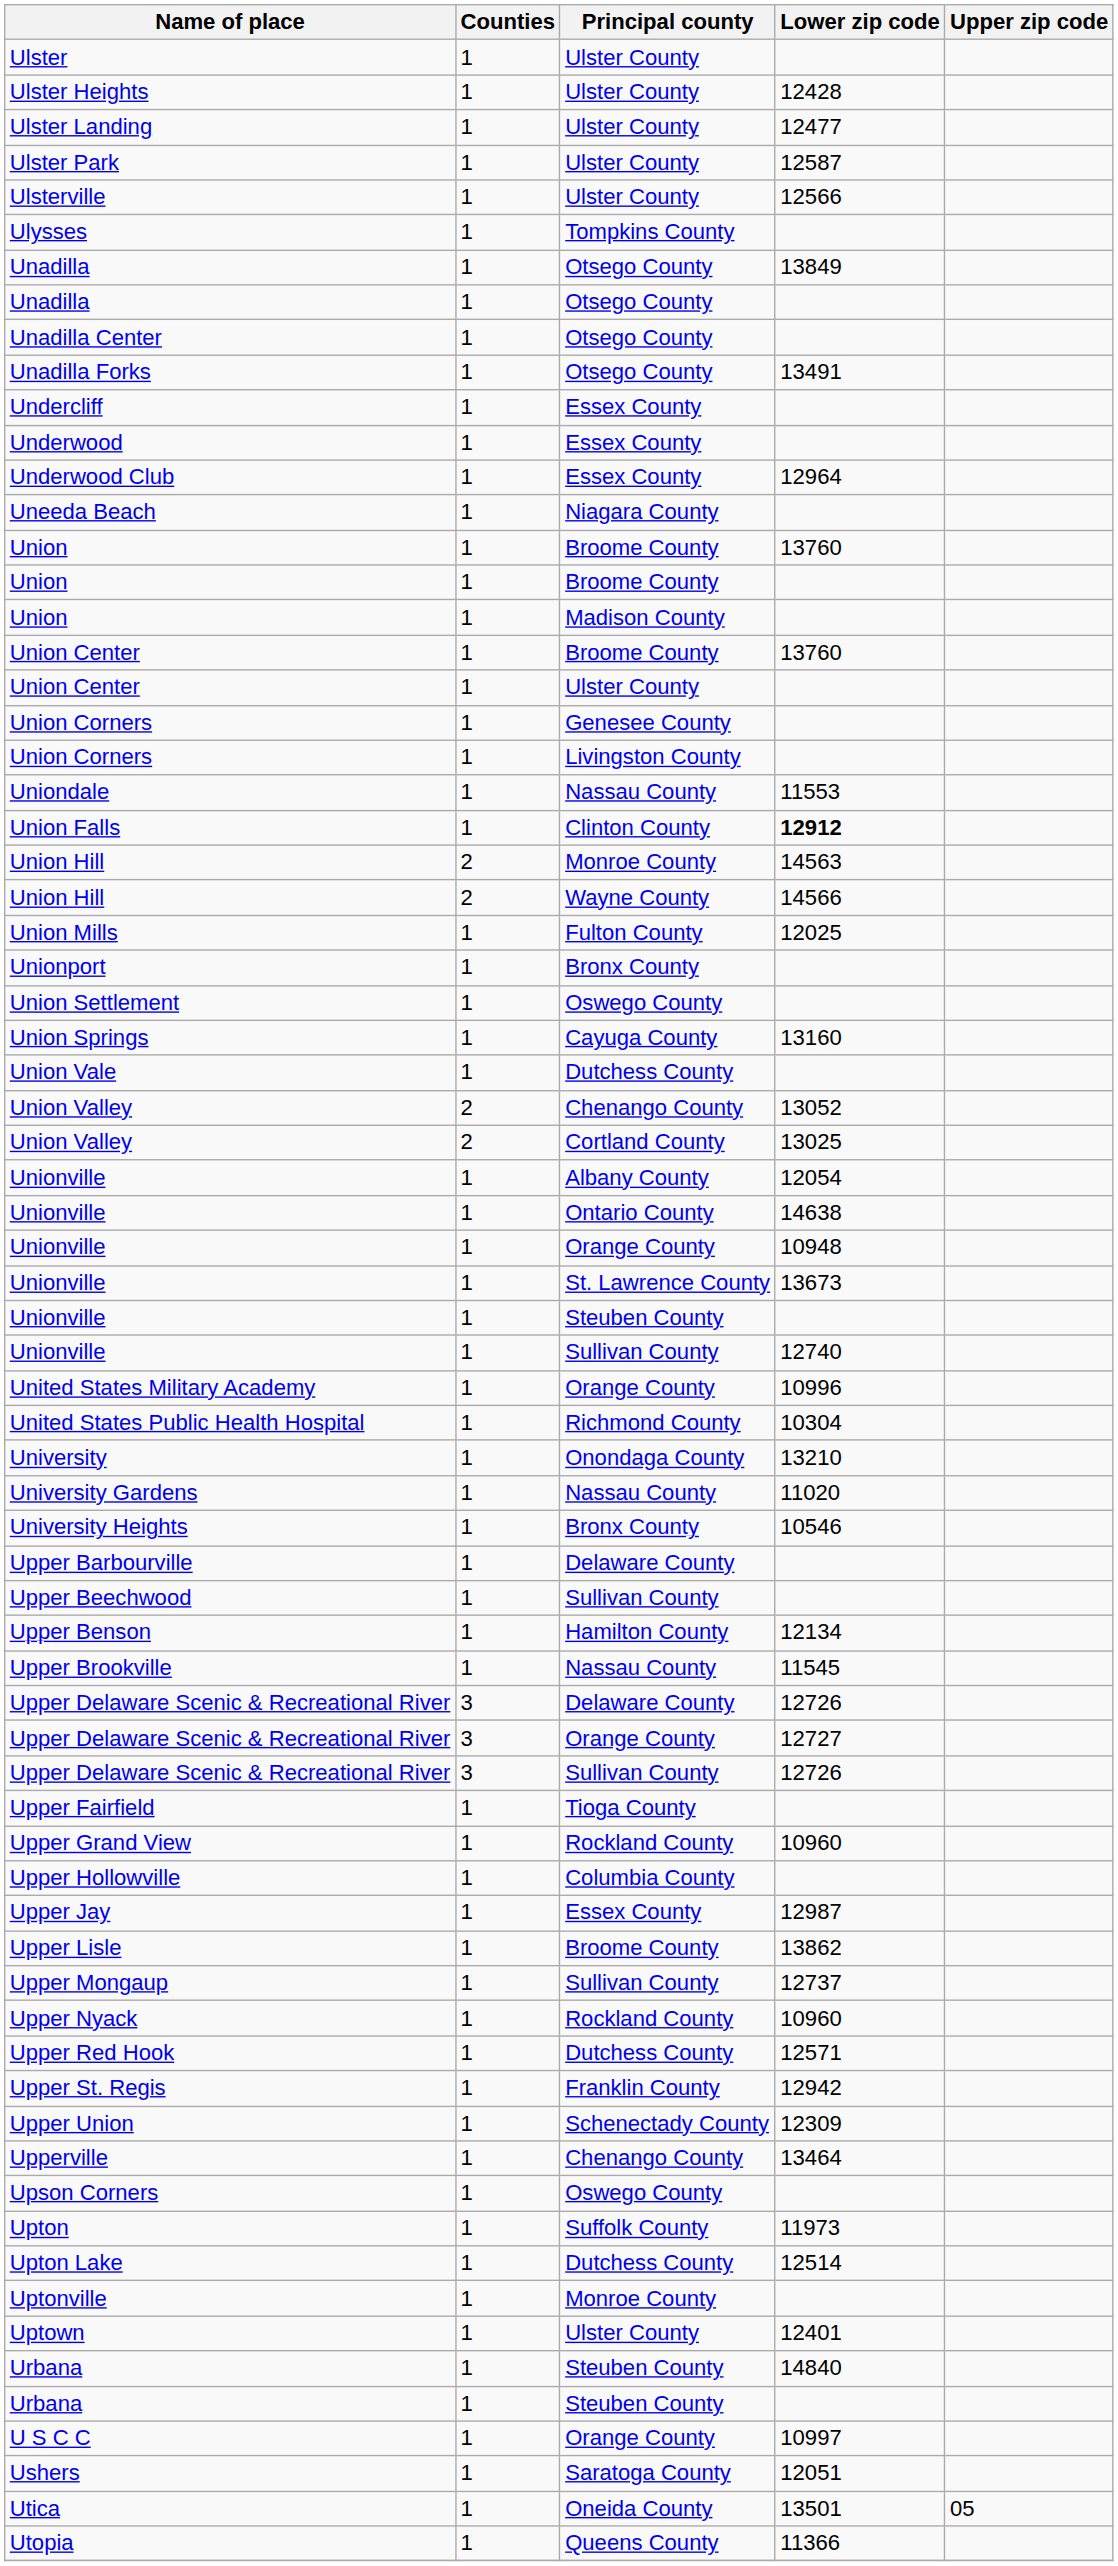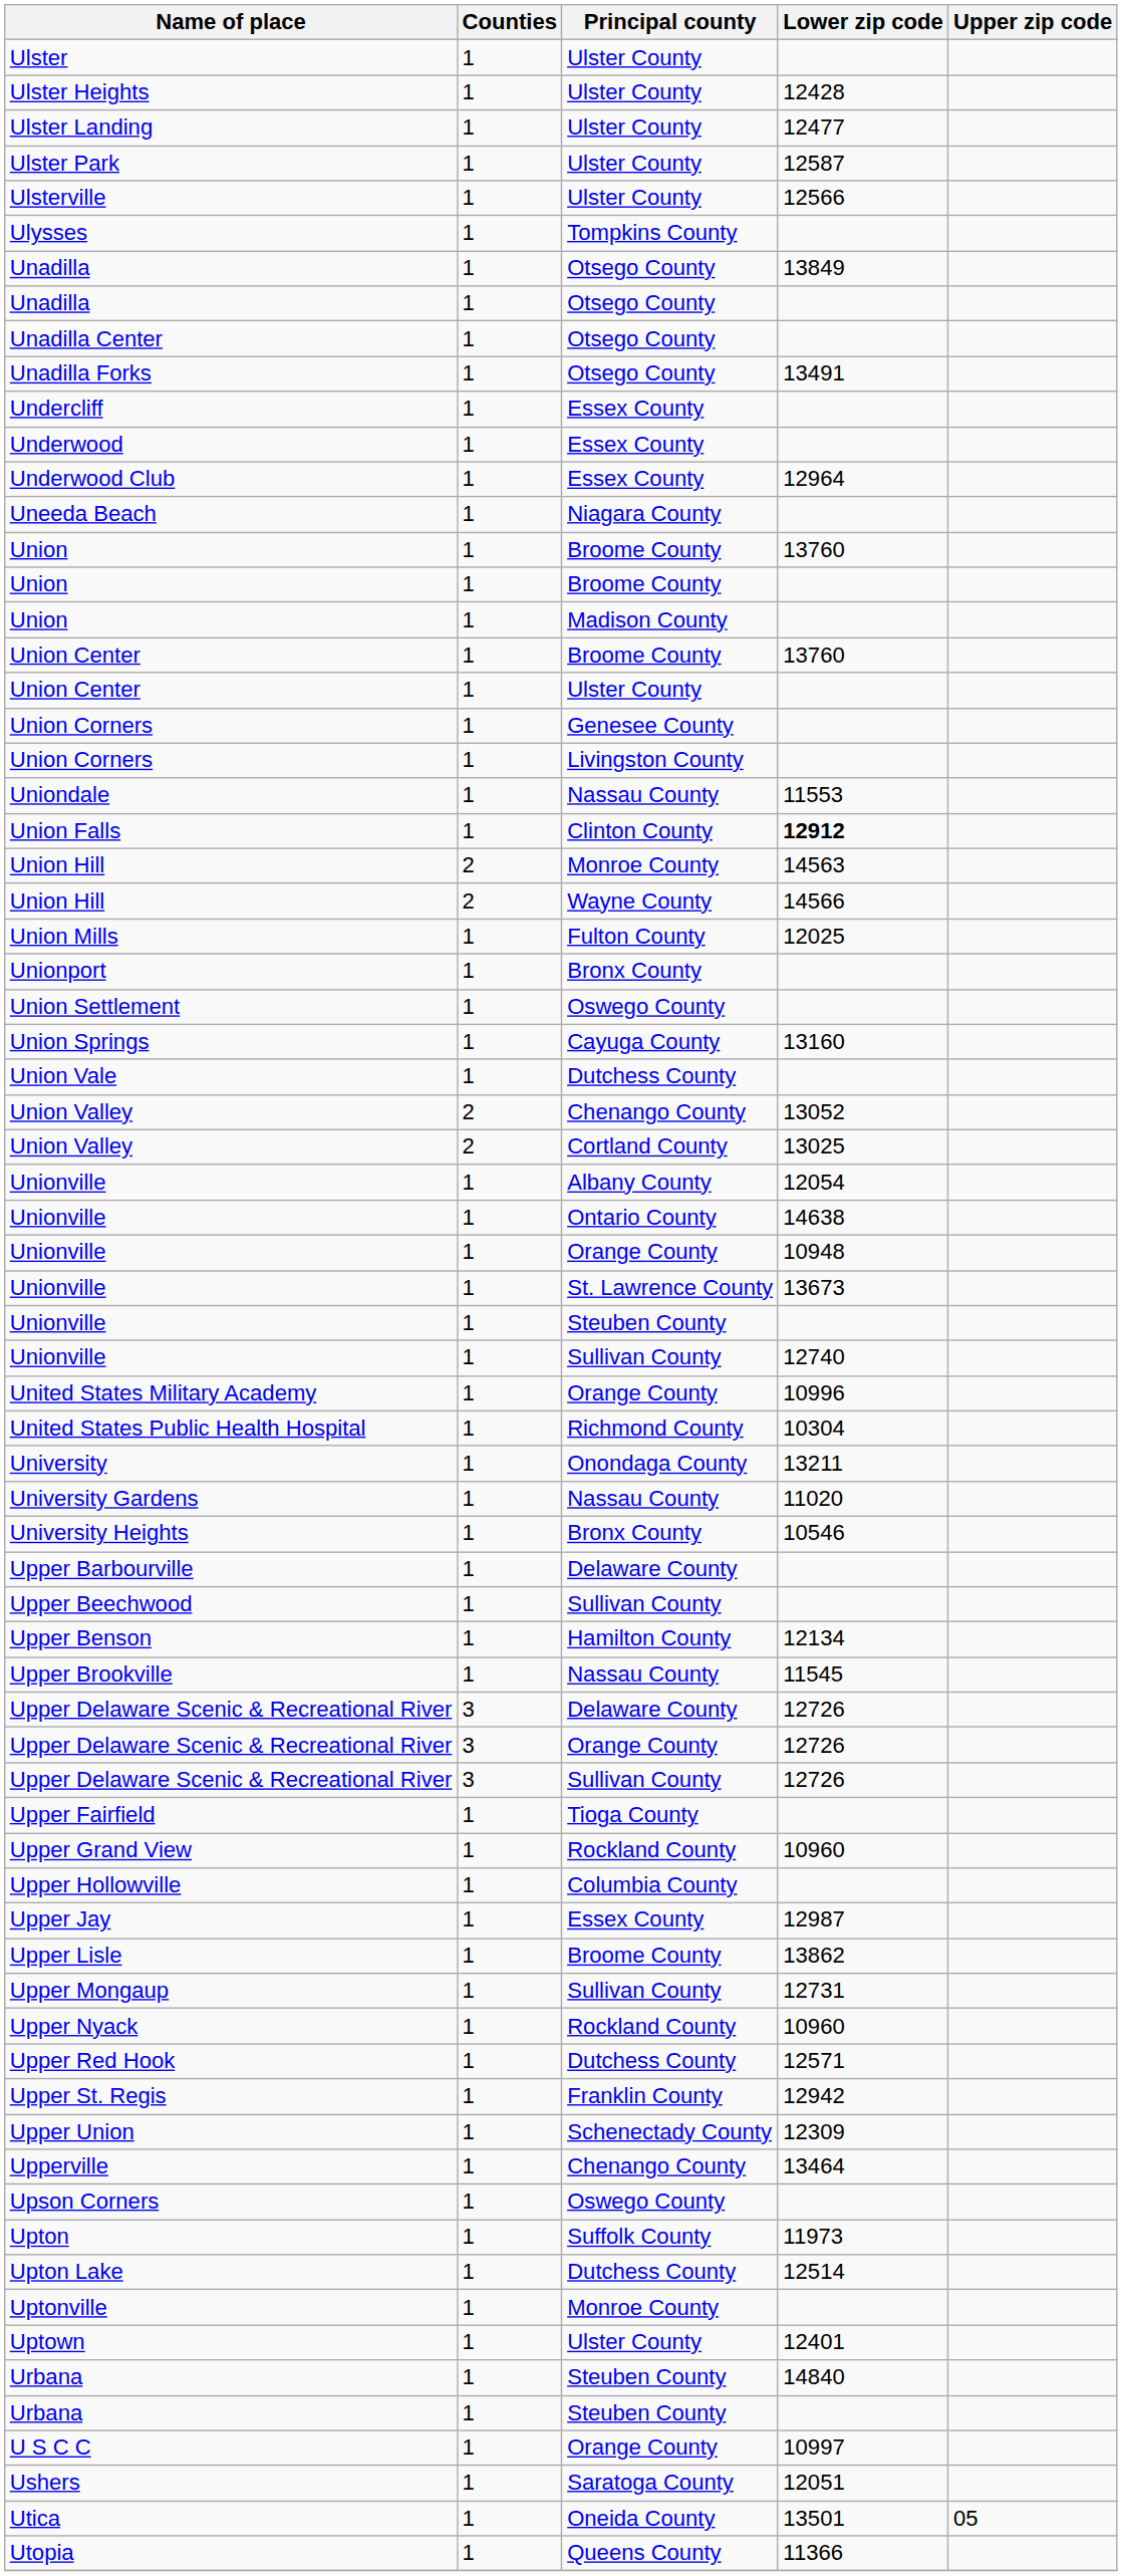 <table align="center" class="wikitable">
 <tr>
 <th>Name of place</th>
 <th>Counties</th>
 <th>Principal county</th>
 <th>Lower zip code</th>
 <th>Upper zip code</th>
 </tr>
 <tr --->
 <td><a href='#'>Ulster</a></td>
 <td>1</td>
 <td><a href='#'>Ulster County</a></td>
 <td> </td>
 <td> </td>
 </tr>
 <tr --->
 <td><a href='#'>Ulster Heights</a></td>
 <td>1</td>
 <td><a href='#'>Ulster County</a></td>
 <td>12428</td>
 <td> </td>
 </tr>
 <tr --->
 <td><a href='#'>Ulster Landing</a></td>
 <td>1</td>
 <td><a href='#'>Ulster County</a></td>
 <td>12477</td>
 <td> </td>
 </tr>
 <tr --->
 <td><a href='#'>Ulster Park</a></td>
 <td>1</td>
 <td><a href='#'>Ulster County</a></td>
 <td>12587</td>
 <td> </td>
 </tr>
 <tr --->
 <td><a href='#'>Ulsterville</a></td>
 <td>1</td>
 <td><a href='#'>Ulster County</a></td>
 <td>12566</td>
 <td> </td>
 </tr>
 <tr --->
 <td><a href='#'>Ulysses</a></td>
 <td>1</td>
 <td><a href='#'>Tompkins County</a></td>
 <td> </td>
 <td> </td>
 </tr>
 <tr --->
 <td><a href='#'>Unadilla</a></td>
 <td>1</td>
 <td><a href='#'>Otsego County</a></td>
 <td>13849</td>
 <td> </td>
 </tr>
 <tr --->
 <td><a href='#'>Unadilla</a></td>
 <td>1</td>
 <td><a href='#'>Otsego County</a></td>
 <td> </td>
 <td> </td>
 </tr>
 <tr --->
 <td><a href='#'>Unadilla Center</a></td>
 <td>1</td>
 <td><a href='#'>Otsego County</a></td>
 <td> </td>
 <td> </td>
 </tr>
 <tr --->
 <td><a href='#'>Unadilla Forks</a></td>
 <td>1</td>
 <td><a href='#'>Otsego County</a></td>
 <td>13491</td>
 <td> </td>
 </tr>
 <tr --->
 <td><a href='#'>Undercliff</a></td>
 <td>1</td>
 <td><a href='#'>Essex County</a></td>
 <td> </td>
 <td> </td>
 </tr>
 <tr --->
 <td><a href='#'>Underwood</a></td>
 <td>1</td>
 <td><a href='#'>Essex County</a></td>
 <td> </td>
 <td> </td>
 </tr>
 <tr --->
 <td><a href='#'>Underwood Club</a></td>
 <td>1</td>
 <td><a href='#'>Essex County</a></td>
 <td>12964</td>
 <td> </td>
 </tr>
 <tr --->
 <td><a href='#'>Uneeda Beach</a></td>
 <td>1</td>
 <td><a href='#'>Niagara County</a></td>
 <td> </td>
 <td> </td>
 </tr>
 <tr --->
 <td><a href='#'>Union</a></td>
 <td>1</td>
 <td><a href='#'>Broome County</a></td>
 <td>13760</td>
 <td> </td>
 </tr>
 <tr --->
 <td><a href='#'>Union</a></td>
 <td>1</td>
 <td><a href='#'>Broome County</a></td>
 <td> </td>
 <td> </td>
 </tr>
 <tr --->
 <td><a href='#'>Union</a></td>
 <td>1</td>
 <td><a href='#'>Madison County</a></td>
 <td> </td>
 <td> </td>
 </tr>
 <tr --->
 <td><a href='#'>Union Center</a></td>
 <td>1</td>
 <td><a href='#'>Broome County</a></td>
 <td>13760</td>
 <td> </td>
 </tr>
 <tr --->
 <td><a href='#'>Union Center</a></td>
 <td>1</td>
 <td><a href='#'>Ulster County</a></td>
 <td> </td>
 <td> </td>
 </tr>
 <tr --->
 <td><a href='#'>Union Corners</a></td>
 <td>1</td>
 <td><a href='#'>Genesee County</a></td>
 <td> </td>
 <td> </td>
 </tr>
 <tr --->
 <td><a href='#'>Union Corners</a></td>
 <td>1</td>
 <td><a href='#'>Livingston County</a></td>
 <td> </td>
 <td> </td>
 </tr>
 <tr --->
 <td><a href='#'>Uniondale</a></td>
 <td>1</td>
 <td><a href='#'>Nassau County</a></td>
 <td>11553</td>
 <td> </td>
 </tr>
 <tr --->
 <td><a href='#'>Union Falls</a></td>
 <td>1</td>
 <td><a href='#'>Clinton County</a></td>
 <td><strong>12912</strong></td>
 <td> </td>
 </tr>
 <tr --->
 <td><a href='#'>Union Hill</a></td>
 <td>2</td>
 <td><a href='#'>Monroe County</a></td>
 <td>14563</td>
 <td> </td>
 </tr>
 <tr --->
 <td><a href='#'>Union Hill</a></td>
 <td>2</td>
 <td><a href='#'>Wayne County</a></td>
 <td>14566</td>
 <td> </td>
 </tr>
 <tr --->
 <td><a href='#'>Union Mills</a></td>
 <td>1</td>
 <td><a href='#'>Fulton County</a></td>
 <td>12025</td>
 <td> </td>
 </tr>
 <tr --->
 <td><a href='#'>Unionport</a></td>
 <td>1</td>
 <td><a href='#'>Bronx County</a></td>
 <td> </td>
 <td> </td>
 </tr>
 <tr --->
 <td><a href='#'>Union Settlement</a></td>
 <td>1</td>
 <td><a href='#'>Oswego County</a></td>
 <td> </td>
 <td> </td>
 </tr>
 <tr --->
 <td><a href='#'>Union Springs</a></td>
 <td>1</td>
 <td><a href='#'>Cayuga County</a></td>
 <td>13160</td>
 <td> </td>
 </tr>
 <tr --->
 <td><a href='#'>Union Vale</a></td>
 <td>1</td>
 <td><a href='#'>Dutchess County</a></td>
 <td> </td>
 <td> </td>
 </tr>
 <tr --->
 <td><a href='#'>Union Valley</a></td>
 <td>2</td>
 <td><a href='#'>Chenango County</a></td>
 <td>13052</td>
 <td> </td>
 </tr>
 <tr --->
 <td><a href='#'>Union Valley</a></td>
 <td>2</td>
 <td><a href='#'>Cortland County</a></td>
 <td>13025</td>
 <td> </td>
 </tr>
 <tr --->
 <td><a href='#'>Unionville</a></td>
 <td>1</td>
 <td><a href='#'>Albany County</a></td>
 <td>12054</td>
 <td> </td>
 </tr>
 <tr --->
 <td><a href='#'>Unionville</a></td>
 <td>1</td>
 <td><a href='#'>Ontario County</a></td>
 <td>14638</td>
 <td> </td>
 </tr>
 <tr --->
 <td><a href='#'>Unionville</a></td>
 <td>1</td>
 <td><a href='#'>Orange County</a></td>
 <td>10948</td>
 <td> </td>
 </tr>
 <tr --->
 <td><a href='#'>Unionville</a></td>
 <td>1</td>
 <td><a href='#'>St. Lawrence County</a></td>
 <td>13673</td>
 <td> </td>
 </tr>
 <tr --->
 <td><a href='#'>Unionville</a></td>
 <td>1</td>
 <td><a href='#'>Steuben County</a></td>
 <td> </td>
 <td> </td>
 </tr>
 <tr --->
 <td><a href='#'>Unionville</a></td>
 <td>1</td>
 <td><a href='#'>Sullivan County</a></td>
 <td>12740</td>
 <td> </td>
 </tr>
 <tr --->
 <td><a href='#'>United States Military Academy</a></td>
 <td>1</td>
 <td><a href='#'>Orange County</a></td>
 <td>10996</td>
 <td> </td>
 </tr>
 <tr --->
 <td><a href='#'>United States Public Health Hospital</a></td>
 <td>1</td>
 <td><a href='#'>Richmond County</a></td>
 <td>10304</td>
 <td> </td>
 </tr>
 <tr --->
 <td><a href='#'>University</a></td>
 <td>1</td>
 <td><a href='#'>Onondaga County</a></td>
-<td>13210</td>
+<td>13211</td>
 <td> </td>
 </tr>
 <tr --->
 <td><a href='#'>University Gardens</a></td>
 <td>1</td>
 <td><a href='#'>Nassau County</a></td>
 <td>11020</td>
 <td> </td>
 </tr>
 <tr --->
 <td><a href='#'>University Heights</a></td>
 <td>1</td>
 <td><a href='#'>Bronx County</a></td>
 <td>10546</td>
 <td> </td>
 </tr>
 <tr --->
 <td><a href='#'>Upper Barbourville</a></td>
 <td>1</td>
 <td><a href='#'>Delaware County</a></td>
 <td> </td>
 <td> </td>
 </tr>
 <tr --->
 <td><a href='#'>Upper Beechwood</a></td>
 <td>1</td>
 <td><a href='#'>Sullivan County</a></td>
 <td> </td>
 <td> </td>
 </tr>
 <tr --->
 <td><a href='#'>Upper Benson</a></td>
 <td>1</td>
 <td><a href='#'>Hamilton County</a></td>
 <td>12134</td>
 <td> </td>
 </tr>
 <tr --->
 <td><a href='#'>Upper Brookville</a></td>
 <td>1</td>
 <td><a href='#'>Nassau County</a></td>
 <td>11545</td>
 <td> </td>
 </tr>
 <tr --->
 <td><a href='#'>Upper Delaware Scenic & Recreational River</a></td>
 <td>3</td>
 <td><a href='#'>Delaware County</a></td>
 <td>12726</td>
 <td> </td>
 </tr>
 <tr --->
 <td><a href='#'>Upper Delaware Scenic & Recreational River</a></td>
 <td>3</td>
 <td><a href='#'>Orange County</a></td>
-<td>12727</td>
+<td>12726</td>
 <td> </td>
 </tr>
 <tr --->
 <td><a href='#'>Upper Delaware Scenic & Recreational River</a></td>
 <td>3</td>
 <td><a href='#'>Sullivan County</a></td>
 <td>12726</td>
 <td> </td>
 </tr>
 <tr --->
 <td><a href='#'>Upper Fairfield</a></td>
 <td>1</td>
 <td><a href='#'>Tioga County</a></td>
 <td> </td>
 <td> </td>
 </tr>
 <tr --->
 <td><a href='#'>Upper Grand View</a></td>
 <td>1</td>
 <td><a href='#'>Rockland County</a></td>
 <td>10960</td>
 <td> </td>
 </tr>
 <tr --->
 <td><a href='#'>Upper Hollowville</a></td>
 <td>1</td>
 <td><a href='#'>Columbia County</a></td>
 <td> </td>
 <td> </td>
 </tr>
 <tr --->
 <td><a href='#'>Upper Jay</a></td>
 <td>1</td>
 <td><a href='#'>Essex County</a></td>
 <td>12987</td>
 <td> </td>
 </tr>
 <tr --->
 <td><a href='#'>Upper Lisle</a></td>
 <td>1</td>
 <td><a href='#'>Broome County</a></td>
 <td>13862</td>
 <td> </td>
 </tr>
 <tr --->
 <td><a href='#'>Upper Mongaup</a></td>
 <td>1</td>
 <td><a href='#'>Sullivan County</a></td>
-<td>12737</td>
+<td>12731</td>
 <td> </td>
 </tr>
 <tr --->
 <td><a href='#'>Upper Nyack</a></td>
 <td>1</td>
 <td><a href='#'>Rockland County</a></td>
 <td>10960</td>
 <td> </td>
 </tr>
 <tr --->
 <td><a href='#'>Upper Red Hook</a></td>
 <td>1</td>
 <td><a href='#'>Dutchess County</a></td>
 <td>12571</td>
 <td> </td>
 </tr>
 <tr --->
 <td><a href='#'>Upper St. Regis</a></td>
 <td>1</td>
 <td><a href='#'>Franklin County</a></td>
 <td>12942</td>
 <td> </td>
 </tr>
 <tr --->
 <td><a href='#'>Upper Union</a></td>
 <td>1</td>
 <td><a href='#'>Schenectady County</a></td>
 <td>12309</td>
 <td> </td>
 </tr>
 <tr --->
 <td><a href='#'>Upperville</a></td>
 <td>1</td>
 <td><a href='#'>Chenango County</a></td>
 <td>13464</td>
 <td> </td>
 </tr>
 <tr --->
 <td><a href='#'>Upson Corners</a></td>
 <td>1</td>
 <td><a href='#'>Oswego County</a></td>
 <td> </td>
 <td> </td>
 </tr>
 <tr --->
 <td><a href='#'>Upton</a></td>
 <td>1</td>
 <td><a href='#'>Suffolk County</a></td>
 <td>11973</td>
 <td> </td>
 </tr>
 <tr --->
 <td><a href='#'>Upton Lake</a></td>
 <td>1</td>
 <td><a href='#'>Dutchess County</a></td>
 <td>12514</td>
 <td> </td>
 </tr>
 <tr --->
 <td><a href='#'>Uptonville</a></td>
 <td>1</td>
 <td><a href='#'>Monroe County</a></td>
 <td> </td>
 <td> </td>
 </tr>
 <tr --->
 <td><a href='#'>Uptown</a></td>
 <td>1</td>
 <td><a href='#'>Ulster County</a></td>
 <td>12401</td>
 <td> </td>
 </tr>
 <tr --->
 <td><a href='#'>Urbana</a></td>
 <td>1</td>
 <td><a href='#'>Steuben County</a></td>
 <td>14840</td>
 <td> </td>
 </tr>
 <tr --->
 <td><a href='#'>Urbana</a></td>
 <td>1</td>
 <td><a href='#'>Steuben County</a></td>
 <td> </td>
 <td> </td>
 </tr>
 <tr --->
 <td><a href='#'>U S C C</a></td>
 <td>1</td>
 <td><a href='#'>Orange County</a></td>
 <td>10997</td>
 <td> </td>
 </tr>
 <tr --->
 <td><a href='#'>Ushers</a></td>
 <td>1</td>
 <td><a href='#'>Saratoga County</a></td>
 <td>12051</td>
 <td> </td>
 </tr>
 <tr --->
 <td><a href='#'>Utica</a></td>
 <td>1</td>
 <td><a href='#'>Oneida County</a></td>
 <td>13501</td>
 <td>05</td>
 </tr>
 <tr --->
 <td><a href='#'>Utopia</a></td>
 <td>1</td>
 <td><a href='#'>Queens County</a></td>
 <td>11366</td>
 <td> </td>
 </tr>
 <tr --->
 </tr>
 </table>
